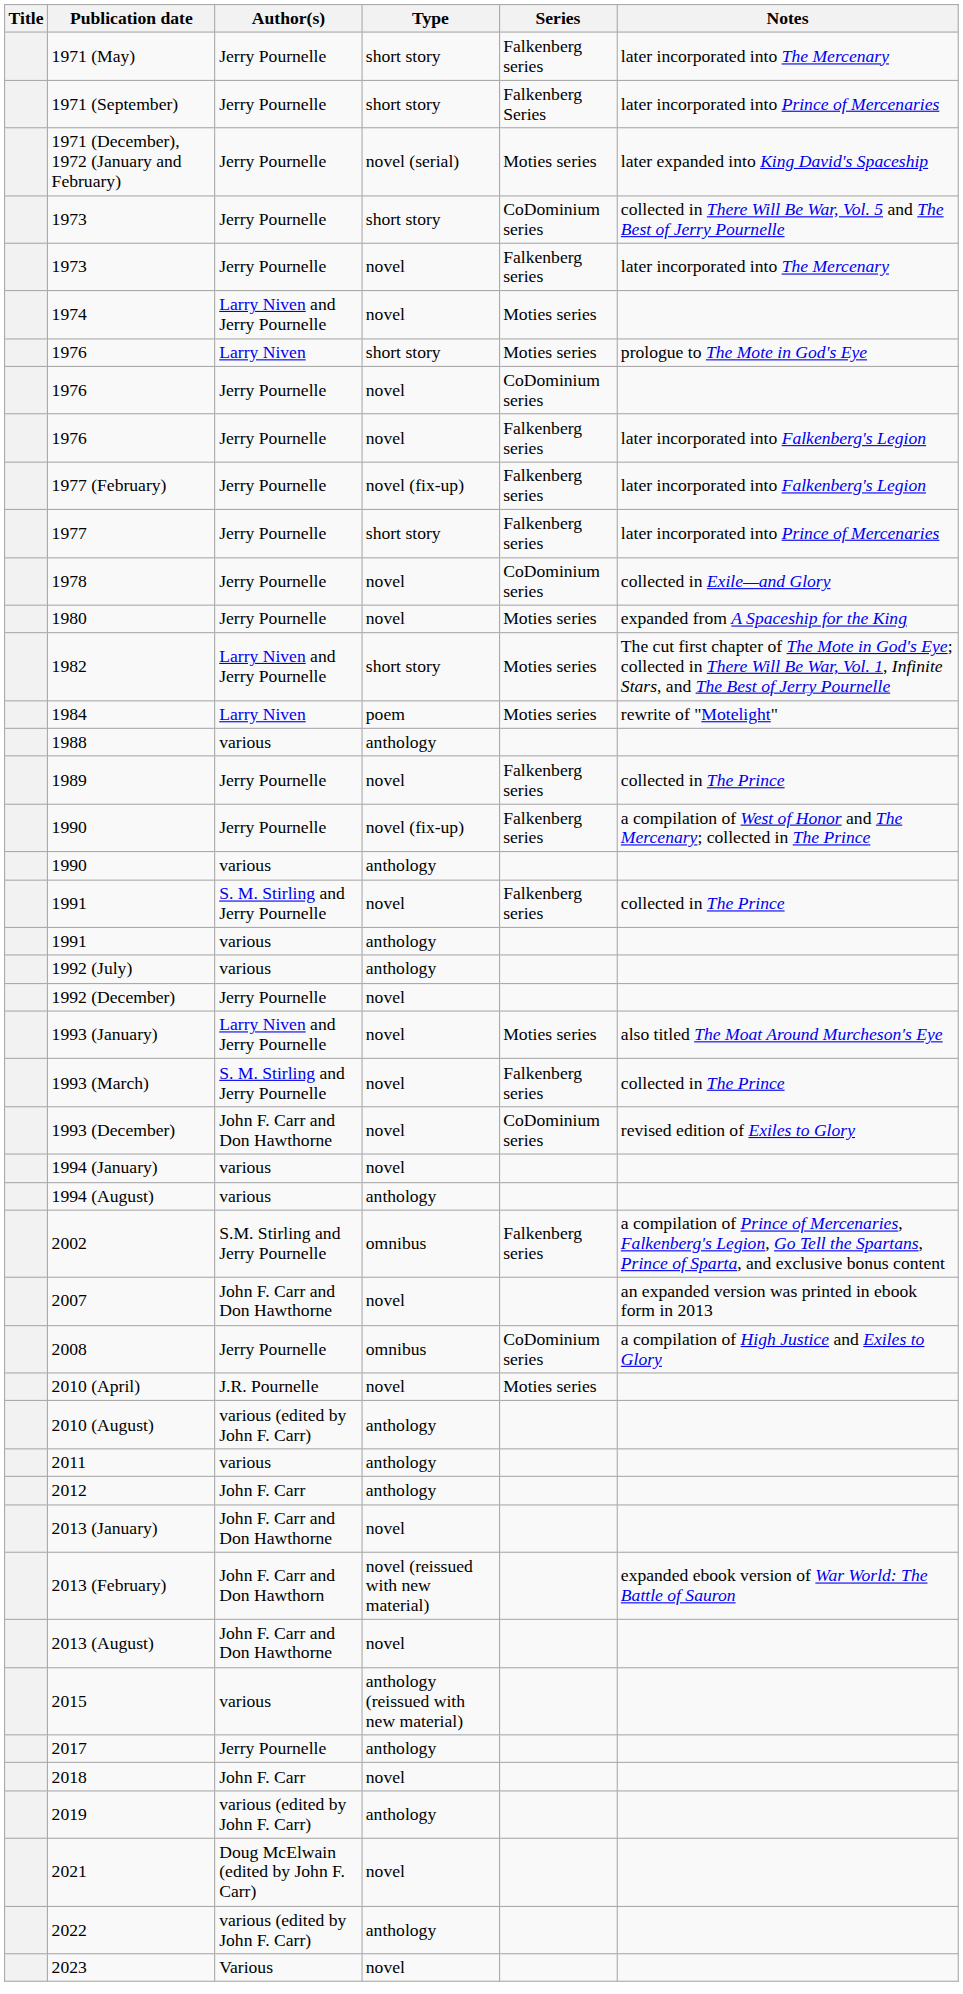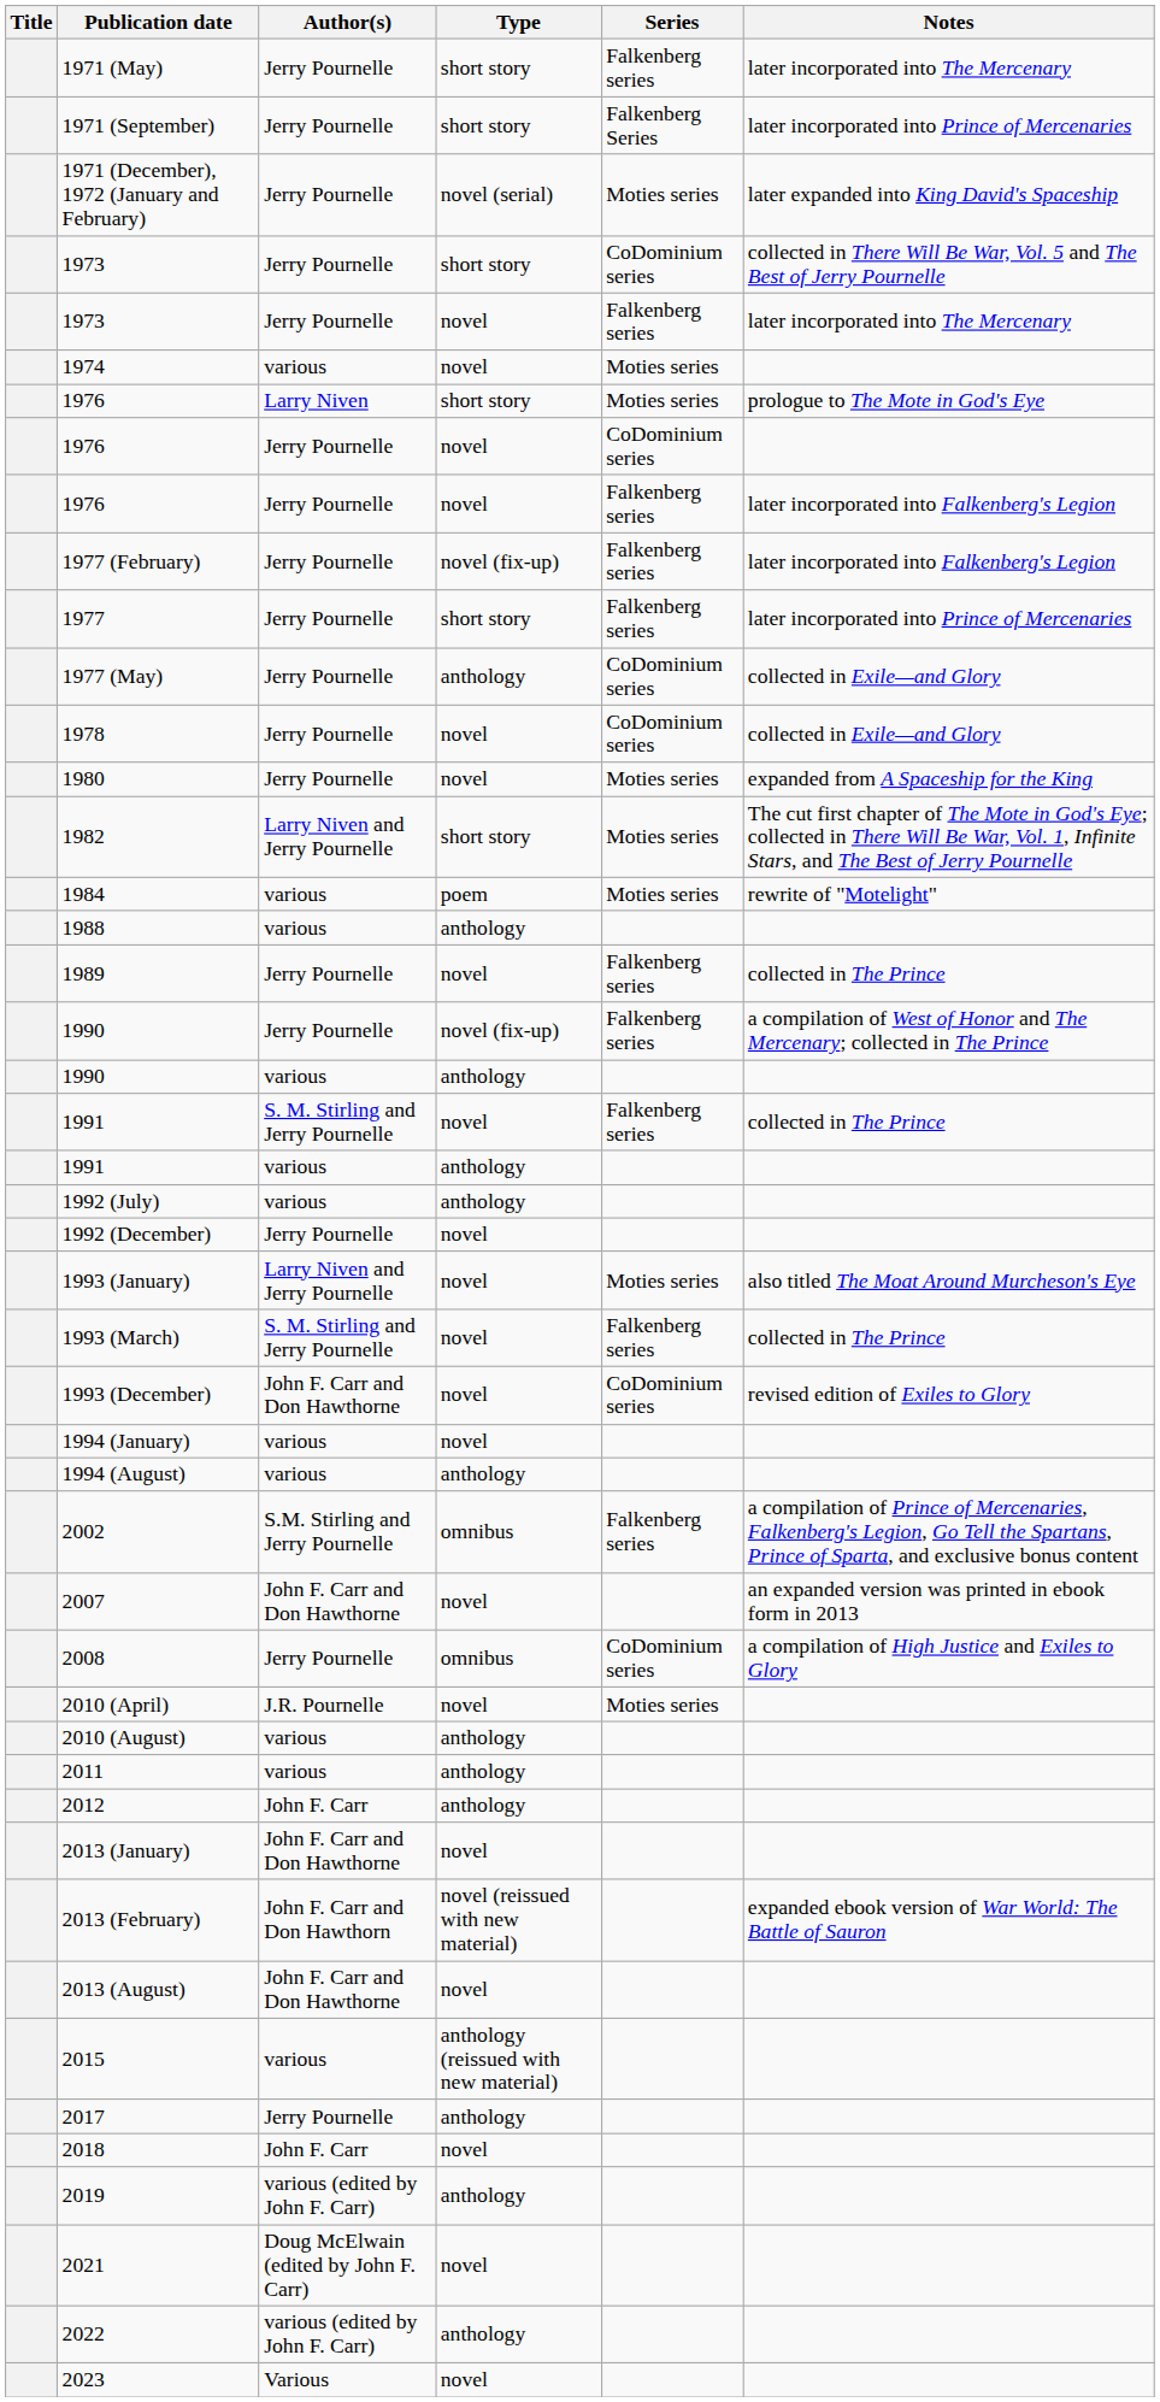 <table class="wikitable sortable plainrowheaders">
 <tr>
 <th scope="col">Title</th>
 <th scope="col">Publication date</th>
 <th scope="col">Author(s)</th>
 <th scope="col">Type</th>
 <th scope="col">Series</th>
 <th scope="col">Notes</th>
 </tr>
 <tr>
 <th scope="row"></th>
 <td>1971 (May)</td>
 <td>Jerry Pournelle</td>
 <td>short story</td>
 <td>Falkenberg series</td>
 <td>later incorporated into <em><a href='#'>The Mercenary</a></em></td>
 </tr>
 <tr>
 <th scope="row"></th>
 <td>1971 (September)</td>
 <td>Jerry Pournelle</td>
 <td>short story</td>
 <td>Falkenberg Series</td>
 <td>later incorporated into <em><a href='#'>Prince of Mercenaries</a></em></td>
 </tr>
 <tr>
 <th scope="row"></th>
 <td>1971 (December), 1972 (January and February)</td>
 <td>Jerry Pournelle</td>
 <td>novel (serial)</td>
 <td>Moties series</td>
 <td>later expanded into <em><a href='#'>King David's Spaceship</a></em></td>
 </tr>
 <tr>
 <th scope="row"></th>
 <td>1973</td>
 <td>Jerry Pournelle</td>
 <td>short story</td>
 <td>CoDominium series</td>
 <td>collected in <em><a href='#'>There Will Be War, Vol. 5</a></em> and <em><a href='#'>The Best of Jerry Pournelle</a></em></td>
 </tr>
 <tr>
 <th scope="row"></th>
 <td>1973</td>
 <td>Jerry Pournelle</td>
 <td>novel</td>
 <td>Falkenberg series</td>
 <td>later incorporated into <em><a href='#'>The Mercenary</a></em></td>
 </tr>
 <tr>
 <th scope="row"></th>
 <td>1974</td>
-<td><a href='#'>Larry Niven</a> and Jerry Pournelle</td>
+<td>various</td>
 <td>novel</td>
 <td>Moties series</td>
 <td></td>
 </tr>
 <tr>
 <th scope="row"></th>
 <td>1976</td>
 <td><a href='#'>Larry Niven</a></td>
 <td>short story</td>
 <td>Moties series</td>
 <td>prologue to <em><a href='#'>The Mote in God's Eye</a></em></td>
 </tr>
 <tr>
 <th scope="row"></th>
 <td>1976</td>
 <td>Jerry Pournelle</td>
 <td>novel</td>
 <td>CoDominium series</td>
 <td></td>
 </tr>
 <tr>
 <th scope="row"></th>
 <td>1976</td>
 <td>Jerry Pournelle</td>
 <td>novel</td>
 <td>Falkenberg series</td>
 <td>later incorporated into <em><a href='#'>Falkenberg's Legion</a></em></td>
 </tr>
 <tr>
 <th scope="row"></th>
 <td>1977 (February)</td>
 <td>Jerry Pournelle</td>
 <td>novel (fix-up)</td>
 <td>Falkenberg series</td>
 <td>later incorporated into <em><a href='#'>Falkenberg's Legion</a></em></td>
 </tr>
 <tr>
 <th scope="row"></th>
 <td>1977</td>
 <td>Jerry Pournelle</td>
 <td>short story</td>
 <td>Falkenberg series</td>
 <td>later incorporated into <em><a href='#'>Prince of Mercenaries</a></em></td>
 </tr>
 <tr>
 <th scope="row"></th>
+<td>1977 (May)</td>
+<td>Jerry Pournelle</td>
+<td>anthology</td>
+<td>CoDominium series</td>
+<td>collected in <em><a href='#'>Exile—and Glory</a></em></td>
+</tr>
+<tr>
+<th scope="row"></th>
 <td>1978</td>
 <td>Jerry Pournelle</td>
 <td>novel</td>
 <td>CoDominium series</td>
 <td>collected in <em><a href='#'>Exile—and Glory</a></em></td>
 </tr>
 <tr>
 <th scope="row"></th>
 <td>1980</td>
 <td>Jerry Pournelle</td>
 <td>novel</td>
 <td>Moties series</td>
 <td>expanded from <em><a href='#'>A Spaceship for the King</a></em></td>
 </tr>
 <tr>
 <th scope="row"></th>
 <td>1982</td>
 <td><a href='#'>Larry Niven</a> and Jerry Pournelle</td>
 <td>short story</td>
 <td>Moties series</td>
 <td>The cut first chapter of <em><a href='#'>The Mote in God's Eye</a></em>; collected in <em><a href='#'>There Will Be War, Vol. 1</a></em>, <em>Infinite Stars</em>, and <em><a href='#'>The Best of Jerry Pournelle</a></em></td>
 </tr>
 <tr>
 <th scope="row"></th>
 <td>1984</td>
-<td><a href='#'>Larry Niven</a></td>
+<td>various</td>
 <td>poem</td>
 <td>Moties series</td>
 <td>rewrite of "<a href='#'>Motelight</a>"</td>
 </tr>
 <tr>
 <th scope="row"></th>
 <td>1988</td>
 <td>various</td>
 <td>anthology</td>
 <td></td>
 <td></td>
 </tr>
 <tr>
 <th scope="row"></th>
 <td>1989</td>
 <td>Jerry Pournelle</td>
 <td>novel</td>
 <td>Falkenberg series</td>
 <td>collected in <em><a href='#'>The Prince</a></em></td>
 </tr>
 <tr>
 <th scope="row"></th>
 <td>1990</td>
 <td>Jerry Pournelle</td>
 <td>novel (fix-up)</td>
 <td>Falkenberg series</td>
 <td>a compilation of <em><a href='#'>West of Honor</a></em> and <em><a href='#'>The Mercenary</a></em>; collected in <em><a href='#'>The Prince</a></em></td>
 </tr>
 <tr>
 <th scope="row"></th>
 <td>1990</td>
 <td>various</td>
 <td>anthology</td>
 <td></td>
 <td></td>
 </tr>
 <tr>
 <th scope="row"></th>
 <td>1991</td>
 <td><a href='#'>S. M. Stirling</a> and Jerry Pournelle</td>
 <td>novel</td>
 <td>Falkenberg series</td>
 <td>collected in <em><a href='#'>The Prince</a></em></td>
 </tr>
 <tr>
 <th scope="row"></th>
 <td>1991</td>
 <td>various</td>
 <td>anthology</td>
 <td></td>
 <td></td>
 </tr>
 <tr>
 <th scope="row"></th>
 <td>1992 (July)</td>
 <td>various</td>
 <td>anthology</td>
 <td></td>
 <td></td>
 </tr>
 <tr>
 <th scope="row"></th>
 <td>1992 (December)</td>
 <td>Jerry Pournelle</td>
 <td>novel</td>
 <td></td>
 <td></td>
 </tr>
 <tr>
 <th scope="row"></th>
 <td>1993 (January)</td>
 <td><a href='#'>Larry Niven</a> and Jerry Pournelle</td>
 <td>novel</td>
 <td>Moties series</td>
 <td>also titled <em><a href='#'>The Moat Around Murcheson's Eye</a></em></td>
 </tr>
 <tr>
 <th scope="row"></th>
 <td>1993 (March)</td>
 <td><a href='#'>S. M. Stirling</a> and Jerry Pournelle</td>
 <td>novel</td>
 <td>Falkenberg series</td>
 <td>collected in <em><a href='#'>The Prince</a></em></td>
 </tr>
 <tr>
 <th scope="row"></th>
 <td>1993 (December)</td>
 <td>John F. Carr and Don Hawthorne</td>
 <td>novel</td>
 <td>CoDominium series</td>
 <td>revised edition of <em><a href='#'>Exiles to Glory</a></em></td>
 </tr>
 <tr>
 <th scope="row"></th>
 <td>1994 (January)</td>
 <td>various</td>
 <td>novel</td>
 <td></td>
 <td></td>
 </tr>
 <tr>
 <th scope="row"></th>
 <td>1994 (August)</td>
 <td>various</td>
 <td>anthology</td>
 <td></td>
 <td></td>
 </tr>
 <tr>
 <th scope="row"></th>
 <td>2002</td>
 <td>S.M. Stirling and Jerry Pournelle</td>
 <td>omnibus</td>
 <td>Falkenberg series</td>
 <td>a compilation of <em><a href='#'>Prince of Mercenaries</a></em>, <em><a href='#'>Falkenberg's Legion</a></em>, <em><a href='#'>Go Tell the Spartans</a></em>, <em><a href='#'>Prince of Sparta</a></em>, and exclusive bonus content</td>
 </tr>
 <tr>
 <th scope="row"></th>
 <td>2007</td>
 <td>John F. Carr and Don Hawthorne</td>
 <td>novel</td>
 <td></td>
 <td>an expanded version was printed in ebook form in 2013</td>
 </tr>
 <tr>
 <th scope="row"></th>
 <td>2008</td>
 <td>Jerry Pournelle</td>
 <td>omnibus</td>
 <td>CoDominium series</td>
 <td>a compilation of <em><a href='#'>High Justice</a></em> and <em><a href='#'>Exiles to Glory</a></em></td>
 </tr>
 <tr>
 <th scope="row"></th>
 <td>2010 (April)</td>
 <td>J.R. Pournelle</td>
 <td>novel</td>
 <td>Moties series</td>
 <td></td>
 </tr>
 <tr>
 <th scope="row"></th>
 <td>2010 (August)</td>
-<td>various (edited by John F. Carr)</td>
+<td>various</td>
 <td>anthology</td>
 <td></td>
 <td></td>
 </tr>
 <tr>
 <th scope="row"></th>
 <td>2011</td>
 <td>various</td>
 <td>anthology</td>
 <td></td>
 <td></td>
 </tr>
 <tr>
 <th scope="row"></th>
 <td>2012</td>
 <td>John F. Carr</td>
 <td>anthology</td>
 <td></td>
 <td></td>
 </tr>
 <tr>
 <th scope="row"></th>
 <td>2013 (January)</td>
 <td>John F. Carr and Don Hawthorne</td>
 <td>novel</td>
 <td></td>
 <td></td>
 </tr>
 <tr>
 <th scope="row"></th>
 <td>2013 (February)</td>
 <td>John F. Carr and Don Hawthorn</td>
 <td>novel (reissued with new material)</td>
 <td></td>
 <td>expanded ebook version of <em><a href='#'>War World: The Battle of Sauron</a></em></td>
 </tr>
 <tr>
 <th scope="row"></th>
 <td>2013 (August)</td>
 <td>John F. Carr and Don Hawthorne</td>
 <td>novel</td>
 <td></td>
 <td></td>
 </tr>
 <tr>
 <th scope="row"></th>
 <td>2015</td>
 <td>various</td>
 <td>anthology (reissued with new material)</td>
 <td></td>
 <td></td>
 </tr>
 <tr>
 <th scope="row"></th>
 <td>2017</td>
 <td>Jerry Pournelle</td>
 <td>anthology</td>
 <td></td>
 <td></td>
 </tr>
 <tr>
 <th scope="row"></th>
 <td>2018</td>
 <td>John F. Carr</td>
 <td>novel</td>
 <td></td>
 <td></td>
 </tr>
 <tr>
 <th scope="row"></th>
 <td>2019</td>
 <td>various (edited by John F. Carr)</td>
 <td>anthology</td>
 <td></td>
 <td></td>
 </tr>
 <tr>
 <th scope="row"></th>
 <td>2021</td>
 <td>Doug McElwain (edited by John F. Carr)</td>
 <td>novel</td>
 <td></td>
 <td></td>
 </tr>
 <tr>
 <th scope="row"></th>
 <td>2022</td>
 <td>various (edited by John F. Carr)</td>
 <td>anthology</td>
 <td></td>
 <td></td>
 </tr>
 <tr>
 <th scope="row"></th>
 <td>2023</td>
 <td>Various</td>
 <td>novel</td>
 <td></td>
 <td></td>
 </tr>
 </table>
